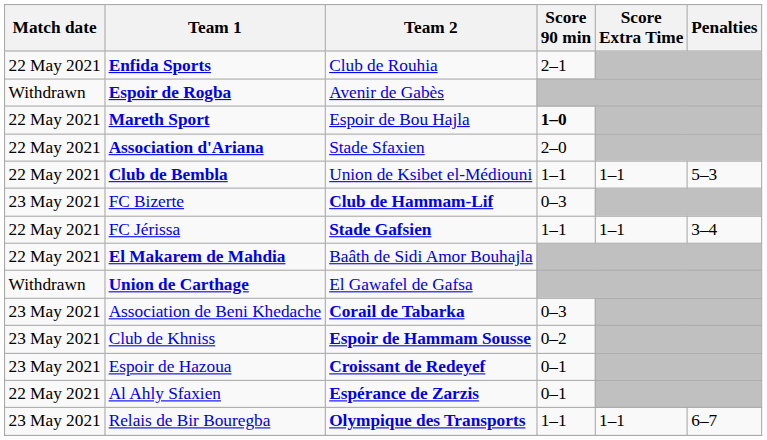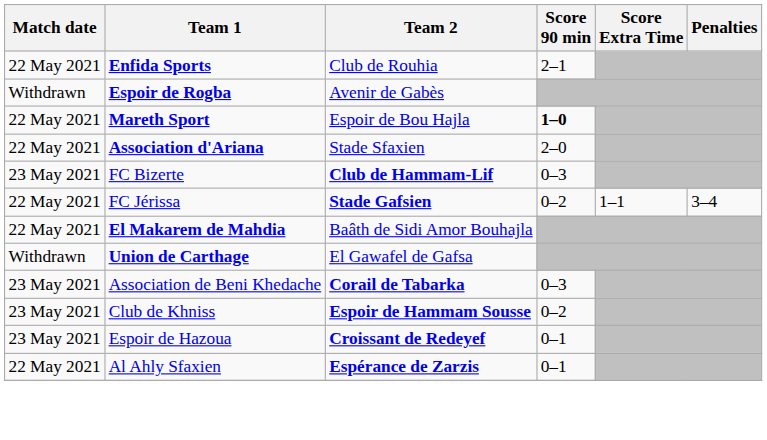 <table class="wikitable alternance">
 <tr>
 <th>Match date</th>
 <th>Team 1</th>
 <th>Team 2</th>
 <th>Score<br>90 min</th>
 <th>Score<br>Extra Time</th>
 <th>Penalties</th>
 </tr>
 <tr>
 <td>22 May 2021</td>
 <td><strong><a href='#'>Enfida Sports</a></strong></td>
 <td><a href='#'>Club de Rouhia</a></td>
 <td>2–1</td>
 <td bgcolor="silver" colspan=2></td>
 </tr>
 <tr>
 <td>Withdrawn</td>
 <td><strong><a href='#'>Espoir de Rogba</a></strong></td>
 <td><a href='#'>Avenir de Gabès</a></td>
 <td bgcolor="silver" colspan=3></td>
 </tr>
 <tr>
 <td>22 May 2021</td>
 <td><strong><a href='#'>Mareth Sport</a></strong></td>
 <td><a href='#'>Espoir de Bou Hajla</a></td>
 <td><strong>1–0</strong></td>
 <td bgcolor="silver" colspan=2></td>
 </tr>
 <tr>
 <td>22 May 2021</td>
 <td><strong><a href='#'>Association d'Ariana</a></strong></td>
 <td><a href='#'>Stade Sfaxien</a></td>
 <td>2–0</td>
 <td bgcolor="silver" colspan=2></td>
 </tr>
 <tr>
-<td>22 May 2021</td>
-<td><strong><a href='#'>Club de Bembla</a></strong></td>
-<td><a href='#'>Union de Ksibet el-Médiouni</a></td>
-<td>1–1</td>
-<td>1–1</td>
-<td>5–3</td>
-</tr>
-<tr>
 <td>23 May 2021</td>
 <td><a href='#'>FC Bizerte</a></td>
 <td><strong><a href='#'>Club de Hammam-Lif</a></strong></td>
 <td>0–3</td>
 <td bgcolor="silver" colspan=2></td>
 </tr>
 <tr>
 <td>22 May 2021</td>
 <td><a href='#'>FC Jérissa</a></td>
 <td><strong><a href='#'>Stade Gafsien</a></strong></td>
-<td>1–1</td>
+<td>0–2</td>
 <td>1–1</td>
 <td>3–4</td>
 </tr>
 <tr>
 <td>22 May 2021</td>
 <td><strong><a href='#'>El Makarem de Mahdia</a></strong></td>
 <td><a href='#'>Baâth de Sidi Amor Bouhajla</a></td>
 <td bgcolor="silver" colspan=3></td>
 </tr>
 <tr>
 <td>Withdrawn</td>
 <td><strong><a href='#'>Union de Carthage</a></strong></td>
 <td><a href='#'>El Gawafel de Gafsa</a></td>
 <td bgcolor="silver" colspan=3></td>
 </tr>
 <tr>
 <td>23 May 2021</td>
 <td><a href='#'>Association de Beni Khedache</a></td>
 <td><strong><a href='#'>Corail de Tabarka</a></strong></td>
 <td>0–3</td>
 <td bgcolor="silver" colspan=2></td>
 </tr>
 <tr>
 <td>23 May 2021</td>
 <td><a href='#'>Club de Khniss</a></td>
 <td><strong><a href='#'>Espoir de Hammam Sousse</a></strong></td>
 <td>0–2</td>
 <td bgcolor="silver" colspan=2></td>
 </tr>
 <tr>
 <td>23 May 2021</td>
 <td><a href='#'>Espoir de Hazoua</a></td>
 <td><strong><a href='#'>Croissant de Redeyef</a></strong></td>
 <td>0–1</td>
 <td bgcolor="silver" colspan=2></td>
 </tr>
 <tr>
 <td>22 May 2021</td>
 <td><a href='#'>Al Ahly Sfaxien</a></td>
 <td><strong><a href='#'>Espérance de Zarzis</a></strong></td>
 <td>0–1</td>
 <td bgcolor="silver" colspan=2></td>
 </tr>
 <tr>
-<td>23 May 2021</td>
-<td><a href='#'>Relais de Bir Bouregba</a></td>
-<td><strong><a href='#'>Olympique des Transports</a></strong></td>
-<td>1–1</td>
-<td>1–1</td>
-<td>6–7</td>
-</tr>
-<tr>
 </tr>
 </table>
